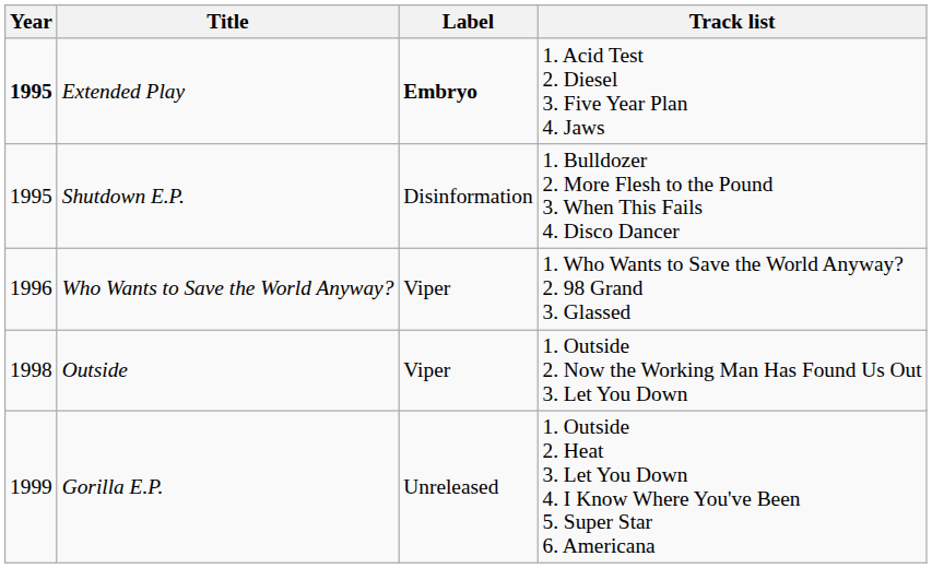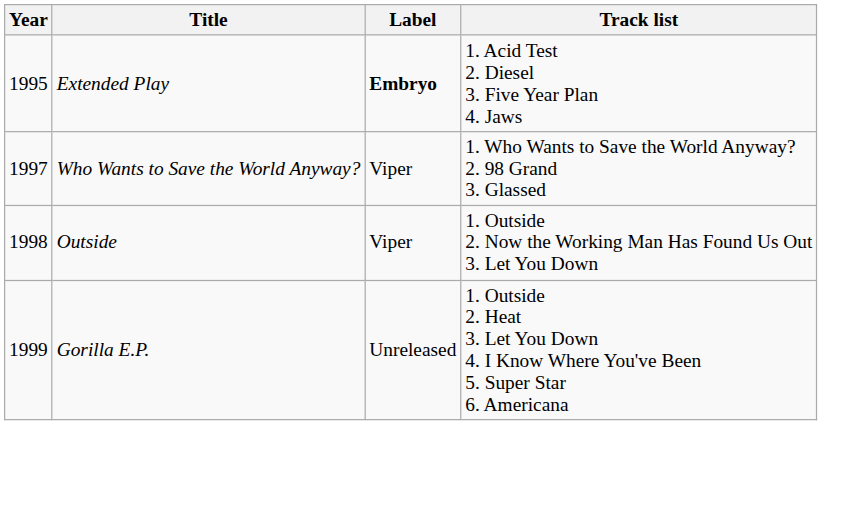 <table class="wikitable">
 <tr>
 <th>Year</th>
 <th>Title</th>
 <th>Label</th>
 <th>Track list</th>
 </tr>
 <tr>
-<td><strong>1995</strong></td>
+<td>1995</td>
 <td><em>Extended Play</em></td>
 <td><strong>Embryo</strong></td>
 <td>1. Acid Test<br>2. Diesel<br>3. Five Year Plan<br>4. Jaws</td>
 </tr>
 <tr>
-<td>1995</td>
-<td><em>Shutdown E.P.</em></td>
-<td>Disinformation</td>
-<td>1. Bulldozer<br>2. More Flesh to the Pound<br>3. When This Fails<br>4. Disco Dancer</td>
-</tr>
-<tr>
-<td>1996</td>
+<td>1997</td>
 <td><em>Who Wants to Save the World Anyway?</em></td>
 <td>Viper</td>
 <td>1. Who Wants to Save the World Anyway?<br>2. 98 Grand<br>3. Glassed</td>
 </tr>
 <tr>
 <td>1998</td>
 <td><em>Outside</em></td>
 <td>Viper</td>
 <td>1. Outside<br>2. Now the Working Man Has Found Us Out<br>3. Let You Down</td>
 </tr>
 <tr>
 <td>1999</td>
 <td><em>Gorilla E.P.</em></td>
 <td>Unreleased</td>
 <td>1. Outside<br>2. Heat<br>3. Let You Down<br>4. I Know Where You've Been<br>5. Super Star<br>6. Americana</td>
 </tr>
 </table>
